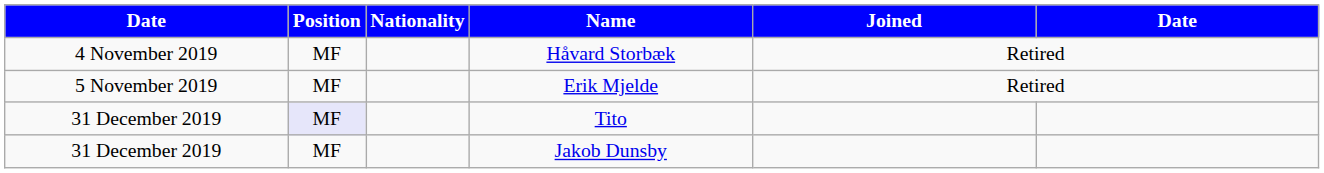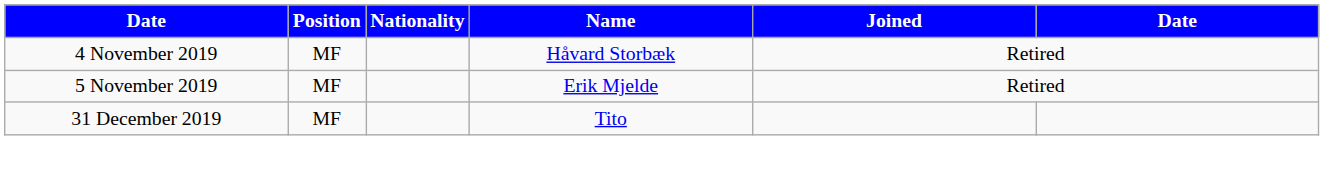 <table class="wikitable"  style="text-align:center; font-size:90%; ">
 <tr>
 <th style="background:#0000FF; color:white; width:200px;">Date</th>
 <th style="background:#0000FF; color:white; width:50px;">Position</th>
 <th style="background:#0000FF; color:white; width:50px;">Nationality</th>
 <th style="background:#0000FF; color:white; width:200px;">Name</th>
 <th style="background:#0000FF; color:white; width:200px;">Joined</th>
 <th style="background:#0000FF; color:white; width:200px;">Date</th>
 </tr>
 <tr>
 <td>4 November 2019</td>
 <td>MF</td>
 <td></td>
 <td><a href='#'>Håvard Storbæk</a></td>
 <td colspan="2">Retired</td>
 </tr>
 <tr>
 <td>5 November 2019</td>
 <td>MF</td>
 <td></td>
 <td><a href='#'>Erik Mjelde</a></td>
 <td colspan="2">Retired</td>
 </tr>
 <tr>
 <td>31 December 2019</td>
-<td style="background: lavender;">MF</td>
+<td>MF</td>
 <td></td>
 <td><a href='#'>Tito</a></td>
 <td></td>
 <td></td>
 </tr>
-<tr>
-<td>31 December 2019</td>
-<td>MF</td>
-<td></td>
-<td><a href='#'>Jakob Dunsby</a></td>
-<td></td>
-<td></td>
-</tr>
 </table>
